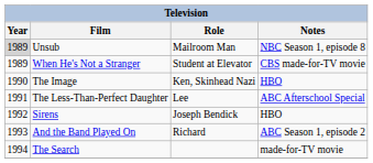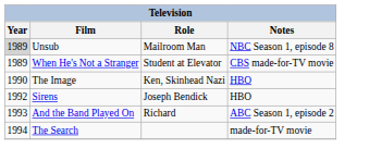 <table class="wikitable" style="font-size: 90%;">
 <tr>
 <th colspan=4 style="background:#B0C4DE;">Television</th>
 </tr>
 <tr>
 <th>Year</th>
 <th>Film</th>
 <th>Role</th>
 <th>Notes</th>
 </tr>
 <tr>
 <td style="background: lightgrey;">1989</td>
 <td>Unsub</td>
 <td>Mailroom Man</td>
 <td><a href='#'>NBC</a> Season 1, episode 8</td>
 </tr>
 <tr>
 <td>1989</td>
 <td><a href='#'>When He's Not a Stranger</a></td>
 <td>Student at Elevator</td>
 <td><a href='#'>CBS</a> made-for-TV movie</td>
 </tr>
 <tr>
 <td>1990</td>
 <td>The Image</td>
 <td>Ken, Skinhead Nazi</td>
 <td><a href='#'>HBO</a></td>
 </tr>
 <tr>
-<td>1991</td>
-<td>The Less-Than-Perfect Daughter</td>
-<td>Lee</td>
-<td><a href='#'>ABC Afterschool Special</a></td>
-</tr>
-<tr>
 <td>1992</td>
 <td><a href='#'>Sirens</a></td>
 <td>Joseph Bendick</td>
 <td>HBO</td>
 </tr>
 <tr>
 <td>1993</td>
 <td><a href='#'>And the Band Played On</a></td>
 <td>Richard</td>
 <td><a href='#'>ABC</a> Season 1, episode 2</td>
 </tr>
 <tr>
 <td>1994</td>
 <td><a href='#'>The Search</a></td>
 <td></td>
 <td>made-for-TV movie</td>
 </tr>
 <tr>
 </tr>
 </table>
